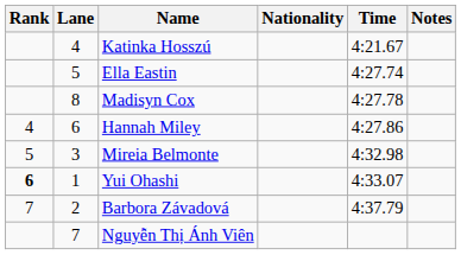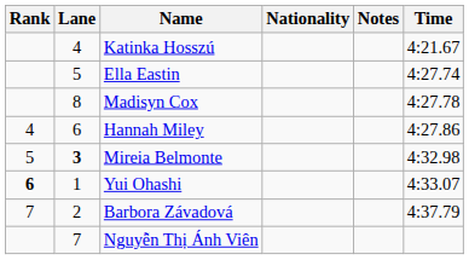 <table class="wikitable sortable" style="text-align:center">
 <tr>
 <th>Rank</th>
 <th>Lane</th>
 <th>Name</th>
 <th>Nationality</th>
+<th>Notes</th>
 <th>Time</th>
-<th>Notes</th>
 </tr>
 <tr>
 <td></td>
 <td>4</td>
 <td align=left><a href='#'>Katinka Hosszú</a></td>
 <td align=left></td>
+<td></td>
 <td>4:21.67</td>
-<td></td>
 </tr>
 <tr>
 <td></td>
 <td>5</td>
 <td align=left><a href='#'>Ella Eastin</a></td>
 <td align=left></td>
+<td></td>
 <td>4:27.74</td>
-<td></td>
 </tr>
 <tr>
 <td></td>
 <td>8</td>
 <td align=left><a href='#'>Madisyn Cox</a></td>
 <td align=left></td>
+<td></td>
 <td>4:27.78</td>
-<td></td>
 </tr>
 <tr>
 <td>4</td>
 <td>6</td>
 <td align=left><a href='#'>Hannah Miley</a></td>
 <td align=left></td>
+<td></td>
 <td>4:27.86</td>
-<td></td>
 </tr>
 <tr>
 <td>5</td>
-<td>3</td>
+<td><strong>3</strong></td>
 <td align=left><a href='#'>Mireia Belmonte</a></td>
 <td align=left></td>
+<td></td>
 <td>4:32.98</td>
-<td></td>
 </tr>
 <tr>
 <td><strong>6</strong></td>
 <td>1</td>
 <td align=left><a href='#'>Yui Ohashi</a></td>
 <td align=left></td>
+<td></td>
 <td>4:33.07</td>
-<td></td>
 </tr>
 <tr>
 <td>7</td>
 <td>2</td>
 <td align=left><a href='#'>Barbora Závadová</a></td>
 <td align=left></td>
+<td></td>
 <td>4:37.79</td>
-<td></td>
 </tr>
 <tr>
 <td></td>
 <td>7</td>
 <td align=left><a href='#'>Nguyễn Thị Ánh Viên</a></td>
 <td align=left></td>
 <td></td>
 <td></td>
 </tr>
 </table>
